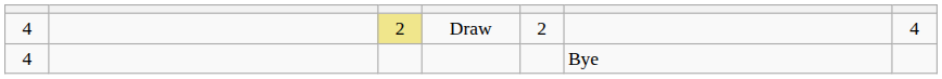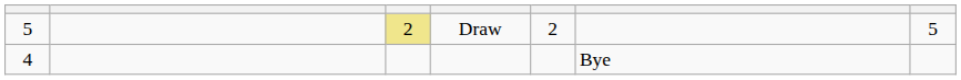 <table class="wikitable" style="text-align: center;">
 <tr>
 <th width=30></th>
 <th width=270></th>
 <th width=30></th>
 <th width=75></th>
 <th width=30></th>
 <th width=270></th>
 <th width=30></th>
 </tr>
 <tr>
-<td>4</td>
+<td>5</td>
 <td align=left></td>
 <td style="background: khaki;">2</td>
 <td>Draw</td>
 <td>2</td>
 <td align=left></td>
-<td>4</td>
+<td>5</td>
 </tr>
 <tr>
 <td>4</td>
 <td align=left><strong></strong></td>
 <td></td>
 <td></td>
 <td></td>
 <td align=left>Bye</td>
 <td></td>
 </tr>
 </table>
